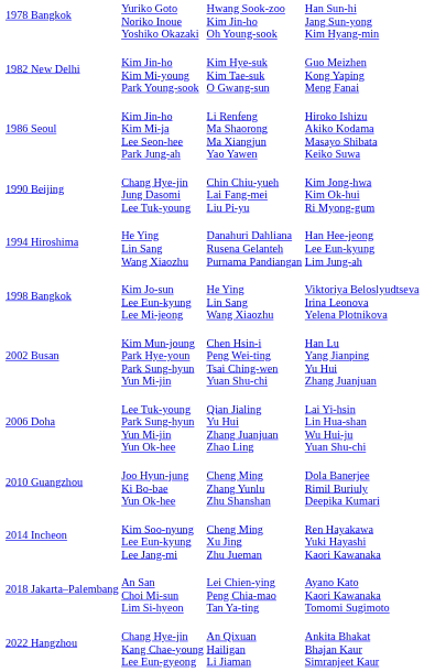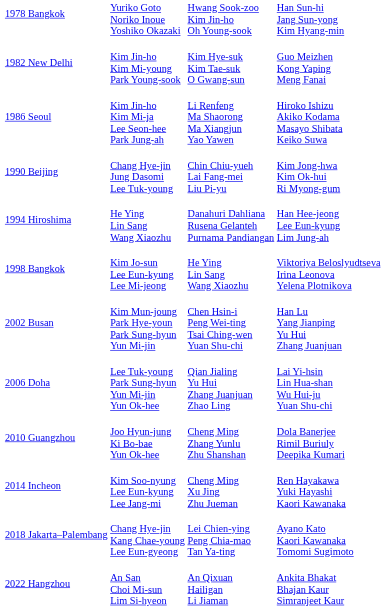 <table>
 <tr>
 <td><a href='#'>1978 Bangkok</a></td>
 <td><br><a href='#'>Yuriko Goto</a><br><a href='#'>Noriko Inoue</a><br><a href='#'>Yoshiko Okazaki</a></td>
 <td><br><a href='#'>Hwang Sook-zoo</a><br><a href='#'>Kim Jin-ho</a><br><a href='#'>Oh Young-sook</a></td>
 <td><br><a href='#'>Han Sun-hi</a><br><a href='#'>Jang Sun-yong</a><br><a href='#'>Kim Hyang-min</a></td>
 </tr>
 <tr>
 <td><a href='#'>1982 New Delhi</a></td>
 <td><br><a href='#'>Kim Jin-ho</a><br><a href='#'>Kim Mi-young</a><br><a href='#'>Park Young-sook</a></td>
 <td><br><a href='#'>Kim Hye-suk</a><br><a href='#'>Kim Tae-suk</a><br><a href='#'>O Gwang-sun</a></td>
 <td><br><a href='#'>Guo Meizhen</a><br><a href='#'>Kong Yaping</a><br><a href='#'>Meng Fanai</a></td>
 </tr>
 <tr>
 <td><a href='#'>1986 Seoul</a></td>
 <td><br><a href='#'>Kim Jin-ho</a><br><a href='#'>Kim Mi-ja</a><br><a href='#'>Lee Seon-hee</a><br><a href='#'>Park Jung-ah</a></td>
 <td><br><a href='#'>Li Renfeng</a><br><a href='#'>Ma Shaorong</a><br><a href='#'>Ma Xiangjun</a><br><a href='#'>Yao Yawen</a></td>
 <td><br><a href='#'>Hiroko Ishizu</a><br><a href='#'>Akiko Kodama</a><br><a href='#'>Masayo Shibata</a><br><a href='#'>Keiko Suwa</a></td>
 </tr>
 <tr>
 <td><a href='#'>1990 Beijing</a></td>
 <td><br><a href='#'>Chang Hye-jin</a><br><a href='#'>Jung Dasomi</a><br><a href='#'>Lee Tuk-young</a></td>
 <td><br><a href='#'>Chin Chiu-yueh</a><br><a href='#'>Lai Fang-mei</a><br><a href='#'>Liu Pi-yu</a></td>
 <td><br><a href='#'>Kim Jong-hwa</a><br><a href='#'>Kim Ok-hui</a><br><a href='#'>Ri Myong-gum</a></td>
 </tr>
 <tr>
 <td><a href='#'>1994 Hiroshima</a></td>
 <td><br><a href='#'>He Ying</a><br><a href='#'>Lin Sang</a><br><a href='#'>Wang Xiaozhu</a></td>
 <td><br><a href='#'>Danahuri Dahliana</a><br><a href='#'>Rusena Gelanteh</a><br><a href='#'>Purnama Pandiangan</a></td>
 <td><br><a href='#'>Han Hee-jeong</a><br><a href='#'>Lee Eun-kyung</a><br><a href='#'>Lim Jung-ah</a></td>
 </tr>
 <tr>
 <td><a href='#'>1998 Bangkok</a></td>
 <td><br><a href='#'>Kim Jo-sun</a><br><a href='#'>Lee Eun-kyung</a><br><a href='#'>Lee Mi-jeong</a></td>
 <td><br><a href='#'>He Ying</a><br><a href='#'>Lin Sang</a><br><a href='#'>Wang Xiaozhu</a></td>
 <td><br><a href='#'>Viktoriya Beloslyudtseva</a><br><a href='#'>Irina Leonova</a><br><a href='#'>Yelena Plotnikova</a></td>
 </tr>
 <tr>
 <td><a href='#'>2002 Busan</a></td>
 <td><br><a href='#'>Kim Mun-joung</a><br><a href='#'>Park Hye-youn</a><br><a href='#'>Park Sung-hyun</a><br><a href='#'>Yun Mi-jin</a></td>
 <td><br><a href='#'>Chen Hsin-i</a><br><a href='#'>Peng Wei-ting</a><br><a href='#'>Tsai Ching-wen</a><br><a href='#'>Yuan Shu-chi</a></td>
 <td><br><a href='#'>Han Lu</a><br><a href='#'>Yang Jianping</a><br><a href='#'>Yu Hui</a><br><a href='#'>Zhang Juanjuan</a></td>
 </tr>
 <tr>
 <td><a href='#'>2006 Doha</a></td>
 <td><br><a href='#'>Lee Tuk-young</a><br><a href='#'>Park Sung-hyun</a><br><a href='#'>Yun Mi-jin</a><br><a href='#'>Yun Ok-hee</a></td>
 <td><br><a href='#'>Qian Jialing</a><br><a href='#'>Yu Hui</a><br><a href='#'>Zhang Juanjuan</a><br><a href='#'>Zhao Ling</a></td>
 <td><br><a href='#'>Lai Yi-hsin</a><br><a href='#'>Lin Hua-shan</a><br><a href='#'>Wu Hui-ju</a><br><a href='#'>Yuan Shu-chi</a></td>
 </tr>
 <tr>
 <td><a href='#'>2010 Guangzhou</a></td>
 <td><br><a href='#'>Joo Hyun-jung</a><br><a href='#'>Ki Bo-bae</a><br><a href='#'>Yun Ok-hee</a></td>
 <td><br><a href='#'>Cheng Ming</a><br><a href='#'>Zhang Yunlu</a><br><a href='#'>Zhu Shanshan</a></td>
 <td><br><a href='#'>Dola Banerjee</a><br><a href='#'>Rimil Buriuly</a><br><a href='#'>Deepika Kumari</a></td>
 </tr>
 <tr>
 <td><a href='#'>2014 Incheon</a></td>
 <td><br><a href='#'>Kim Soo-nyung</a><br><a href='#'>Lee Eun-kyung</a><br><a href='#'>Lee Jang-mi</a></td>
 <td><br><a href='#'>Cheng Ming</a><br><a href='#'>Xu Jing</a><br><a href='#'>Zhu Jueman</a></td>
 <td><br><a href='#'>Ren Hayakawa</a><br><a href='#'>Yuki Hayashi</a><br><a href='#'>Kaori Kawanaka</a></td>
 </tr>
 <tr>
 <td><a href='#'>2018 Jakarta–Palembang</a></td>
-<td><br><a href='#'>An San</a><br><a href='#'>Choi Mi-sun</a><br><a href='#'>Lim Si-hyeon</a></td>
+<td><br><a href='#'>Chang Hye-jin</a><br><a href='#'>Kang Chae-young</a><br><a href='#'>Lee Eun-gyeong</a></td>
 <td><br><a href='#'>Lei Chien-ying</a><br><a href='#'>Peng Chia-mao</a><br><a href='#'>Tan Ya-ting</a></td>
 <td><br><a href='#'>Ayano Kato</a><br><a href='#'>Kaori Kawanaka</a><br><a href='#'>Tomomi Sugimoto</a></td>
 </tr>
 <tr>
 <td><a href='#'>2022 Hangzhou</a></td>
-<td><br><a href='#'>Chang Hye-jin</a><br><a href='#'>Kang Chae-young</a><br><a href='#'>Lee Eun-gyeong</a></td>
+<td><br><a href='#'>An San</a><br><a href='#'>Choi Mi-sun</a><br><a href='#'>Lim Si-hyeon</a></td>
 <td><br><a href='#'>An Qixuan</a><br><a href='#'>Hailigan</a><br><a href='#'>Li Jiaman</a></td>
 <td><br><a href='#'>Ankita Bhakat</a><br><a href='#'>Bhajan Kaur</a><br><a href='#'>Simranjeet Kaur</a></td>
 </tr>
 </table>
